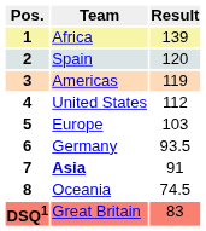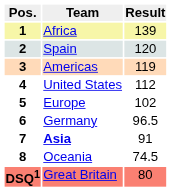 <table>
 <tr bgcolor="#EFEFEF">
 <th>Pos.</th>
 <th>Team</th>
 <th>Result</th>
 </tr>
 <tr align="center" valign="top" bgcolor="#F7F6A8">
 <th>1</th>
 <td align="left"><a href='#'>Africa</a></td>
 <td>139</td>
 </tr>
 <tr align="center" valign="top" bgcolor="#DCE5E5">
 <th>2</th>
 <td align="left"><a href='#'>Spain</a></td>
 <td>120</td>
 </tr>
 <tr align="center" valign="top"  bgcolor="#FFDAB9">
 <th>3</th>
 <td align="left"><a href='#'>Americas</a></td>
 <td>119</td>
 </tr>
 <tr align="center" valign="top" bgcolor="#FFFFFF">
 <th>4</th>
 <td align="left"><a href='#'>United States</a></td>
 <td>112</td>
 </tr>
 <tr align="center" valign="top" bgcolor="#FFFFFF">
 <th>5</th>
 <td align="left"><a href='#'>Europe</a></td>
-<td>103</td>
+<td>102</td>
 </tr>
 <tr align="center" valign="top" bgcolor="#FFFFFF">
 <th>6</th>
 <td align="left"><a href='#'>Germany</a></td>
-<td>93.5</td>
+<td>96.5</td>
 </tr>
 <tr align="center" valign="top" bgcolor="#FFFFFF">
 <th>7</th>
 <td align="left"><strong><a href='#'>Asia</a></strong></td>
 <td>91</td>
 </tr>
 <tr align="center" valign="top" bgcolor="#FFFFFF">
 <th>8</th>
 <td align="left"><a href='#'>Oceania</a></td>
 <td>74.5</td>
 </tr>
 <tr align="center" valign="top" bgcolor="salmon">
 <th>DSQ<sup><strong>1</strong></sup></th>
 <td align="left"><a href='#'>Great Britain</a></td>
-<td>83</td>
+<td>80</td>
 </tr>
 </table>
